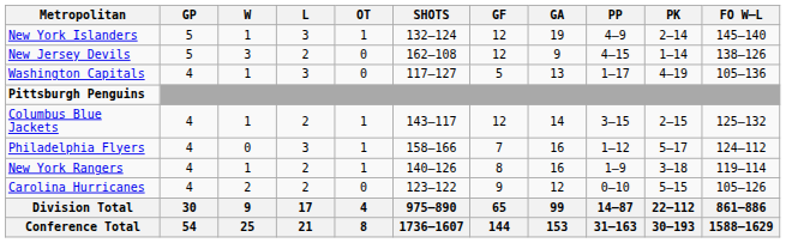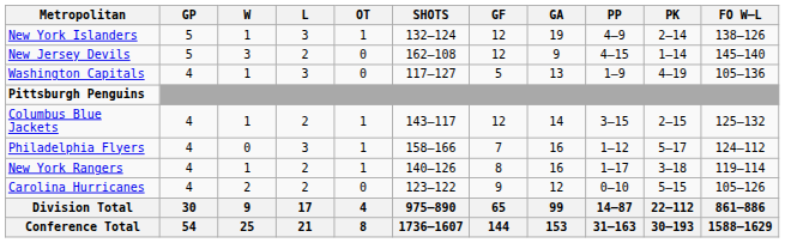 <table class="wikitable" style="text-align:center; width:65em; font-size:85%;">
 <tr>
 <th width="20%">Metropolitan</th>
 <th width="7.5%">GP</th>
 <th width="7.5%">W</th>
 <th width="7.5%">L</th>
 <th width="7.5%">OT</th>
 <th width="10%">SHOTS</th>
 <th width="7.5%">GF</th>
 <th width="7.5%">GA</th>
 <th width="7.5%">PP</th>
 <th width="7.5%">PK</th>
 <th width="10%">FO W–L</th>
 </tr>
 <tr>
 <td align=left><a href='#'>New York Islanders</a></td>
 <td>5</td>
 <td>1</td>
 <td>3</td>
 <td>1</td>
 <td>132–124</td>
 <td>12</td>
 <td>19</td>
 <td>4–9</td>
 <td>2–14</td>
-<td>145–140</td>
+<td>138–126</td>
 </tr>
 <tr>
 <td align=left><a href='#'>New Jersey Devils</a></td>
 <td>5</td>
 <td>3</td>
 <td>2</td>
 <td>0</td>
 <td>162–108</td>
 <td>12</td>
 <td>9</td>
 <td>4–15</td>
 <td>1–14</td>
-<td>138–126</td>
+<td>145–140</td>
 </tr>
 <tr>
 <td align=left><a href='#'>Washington Capitals</a></td>
 <td>4</td>
 <td>1</td>
 <td>3</td>
 <td>0</td>
 <td>117–127</td>
 <td>5</td>
 <td>13</td>
-<td>1–17</td>
+<td>1–9</td>
 <td>4–19</td>
 <td>105–136</td>
 </tr>
 <tr>
 <td align=left><strong>Pittsburgh Penguins</strong></td>
 <td style="background:darkgray;" colspan=10></td>
 </tr>
 <tr>
 <td align=left><a href='#'>Columbus Blue Jackets</a></td>
 <td>4</td>
 <td>1</td>
 <td>2</td>
 <td>1</td>
 <td>143–117</td>
 <td>12</td>
 <td>14</td>
 <td>3–15</td>
 <td>2–15</td>
 <td>125–132</td>
 </tr>
 <tr>
 <td align=left><a href='#'>Philadelphia Flyers</a></td>
 <td>4</td>
 <td>0</td>
 <td>3</td>
 <td>1</td>
 <td>158–166</td>
 <td>7</td>
 <td>16</td>
 <td>1–12</td>
 <td>5–17</td>
 <td>124–112</td>
 </tr>
 <tr>
 <td align=left><a href='#'>New York Rangers</a></td>
 <td>4</td>
 <td>1</td>
 <td>2</td>
 <td>1</td>
 <td>140–126</td>
 <td>8</td>
 <td>16</td>
-<td>1–9</td>
+<td>1–17</td>
 <td>3–18</td>
 <td>119–114</td>
 </tr>
 <tr>
 <td align=left><a href='#'>Carolina Hurricanes</a></td>
 <td>4</td>
 <td>2</td>
 <td>2</td>
 <td>0</td>
 <td>123–122</td>
 <td>9</td>
 <td>12</td>
 <td>0–10</td>
 <td>5–15</td>
 <td>105–126</td>
 </tr>
 <tr>
 <th>Division Total</th>
 <th>30</th>
 <th>9</th>
 <th>17</th>
 <th>4</th>
 <th>975–890</th>
 <th>65</th>
 <th>99</th>
 <th>14–87</th>
 <th>22–112</th>
 <th>861–886</th>
 </tr>
 <tr>
 <th>Conference Total</th>
 <th>54</th>
 <th>25</th>
 <th>21</th>
 <th>8</th>
 <th>1736–1607</th>
 <th>144</th>
 <th>153</th>
 <th>31–163</th>
 <th>30–193</th>
 <th>1588–1629</th>
 </tr>
 </table>
